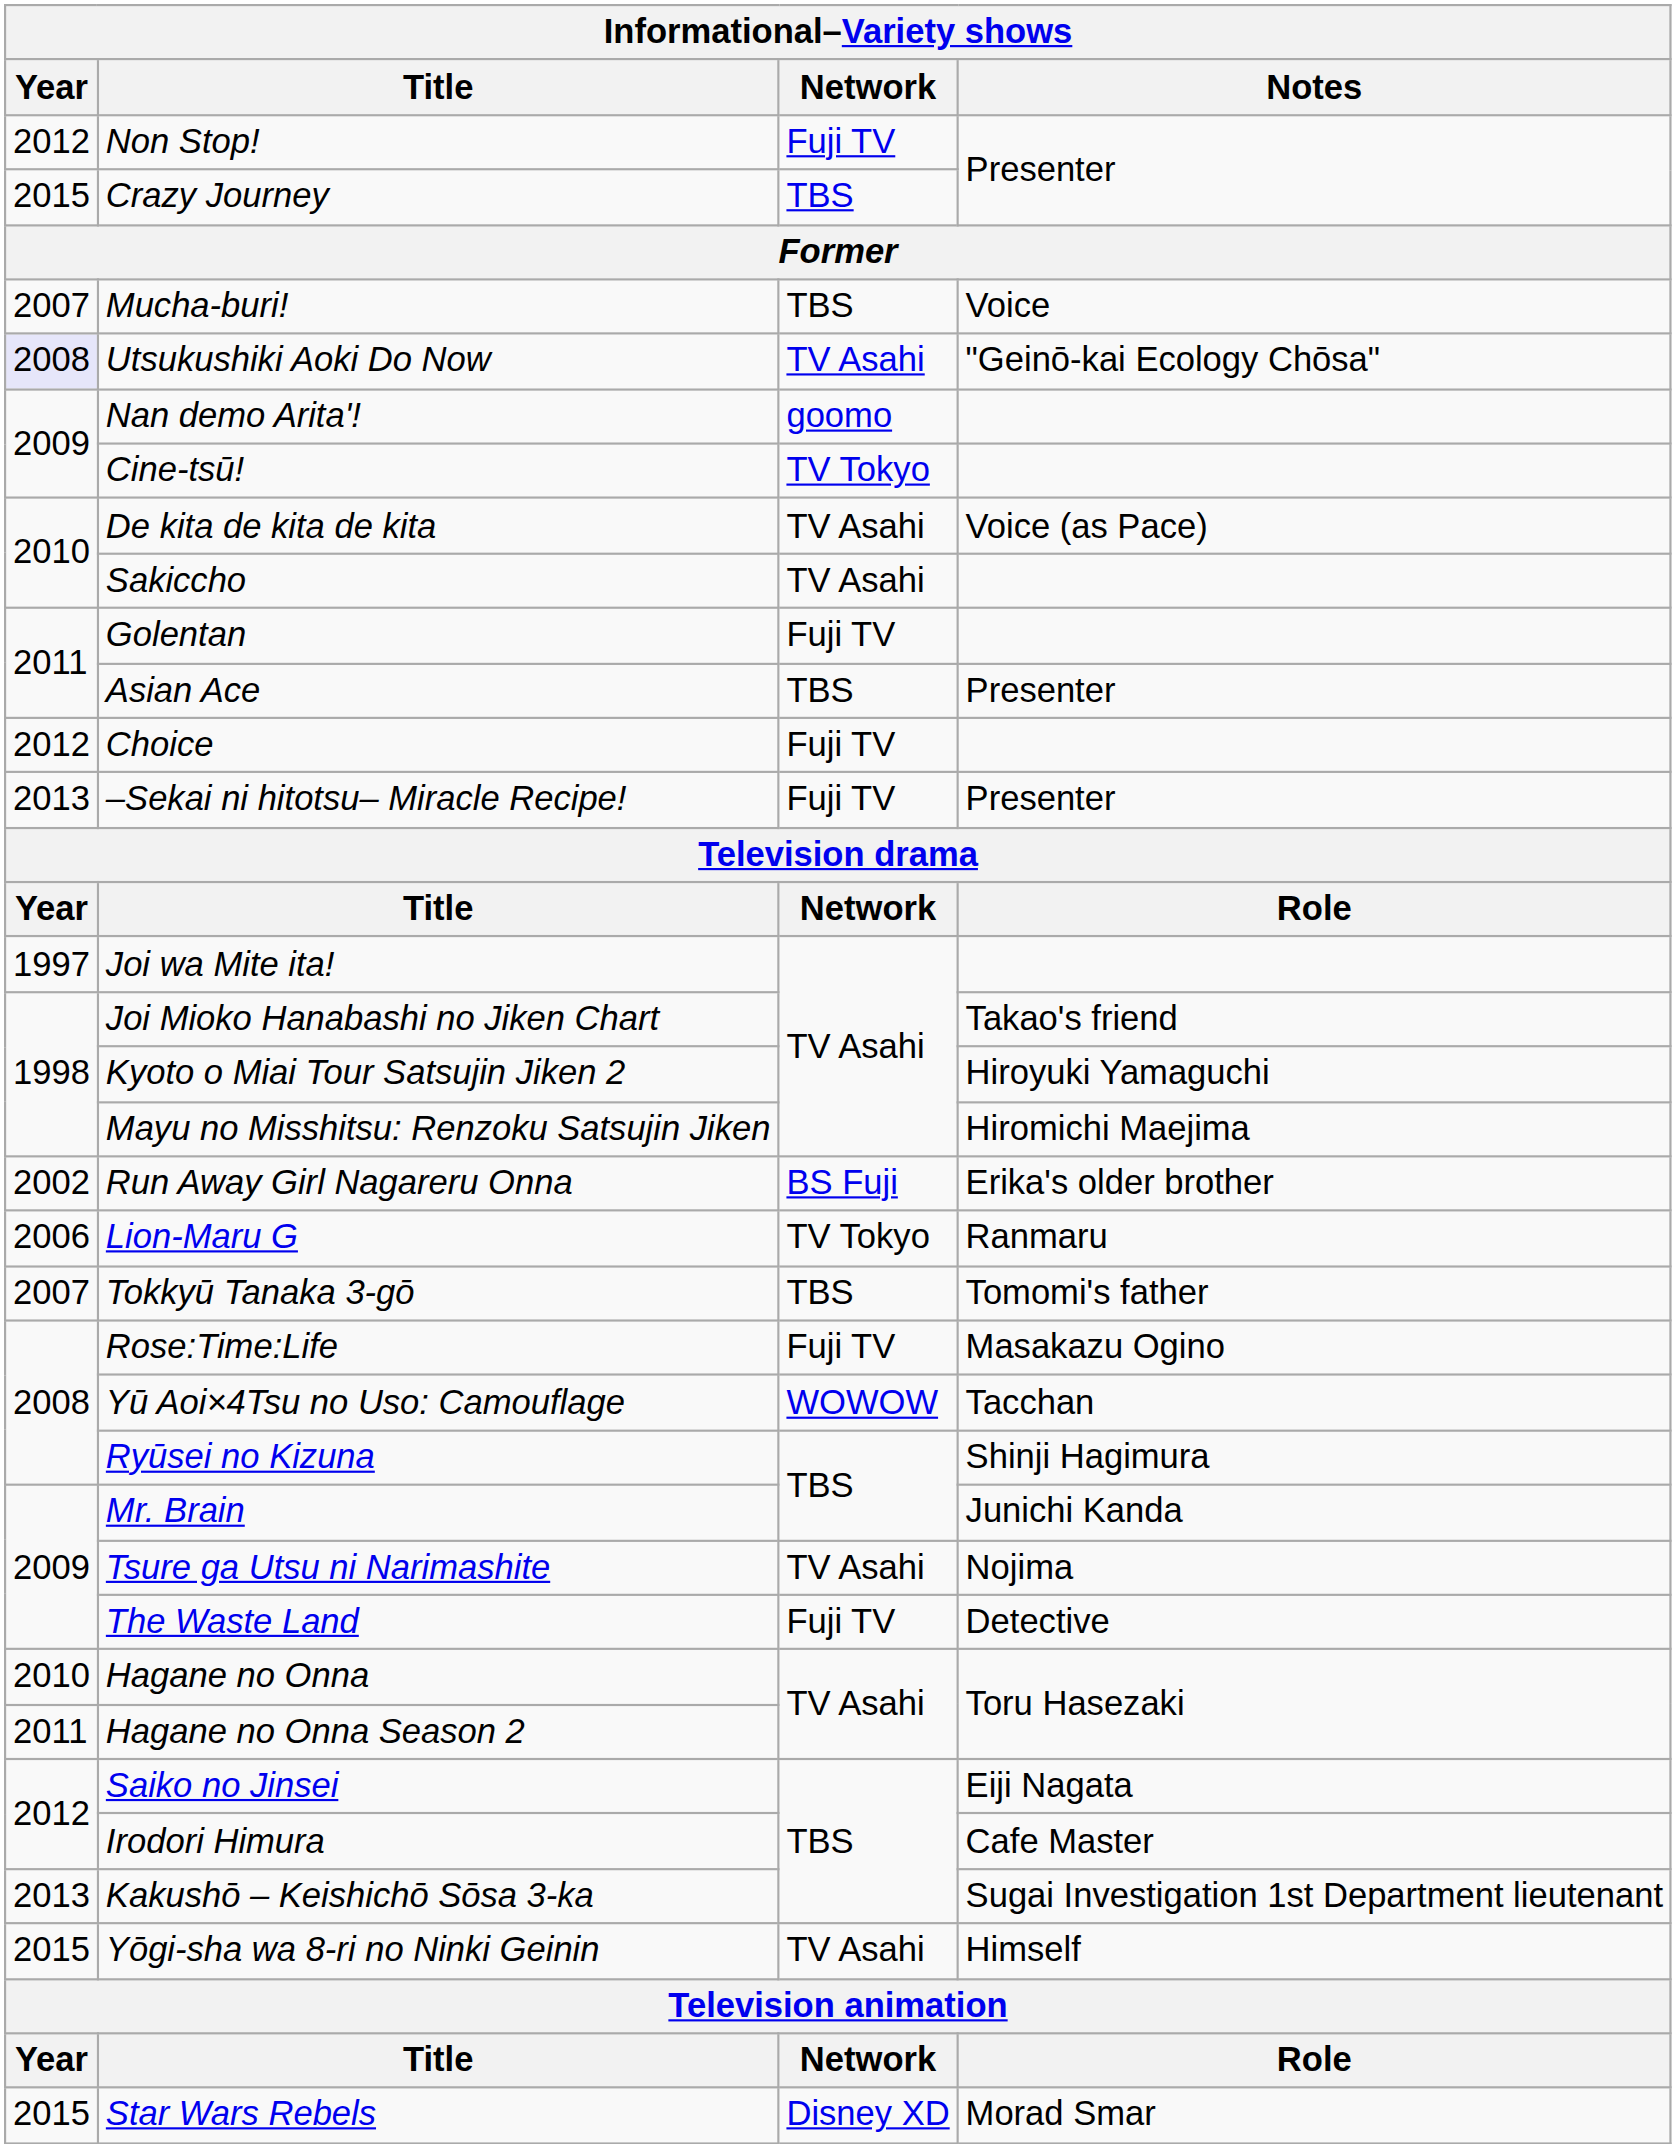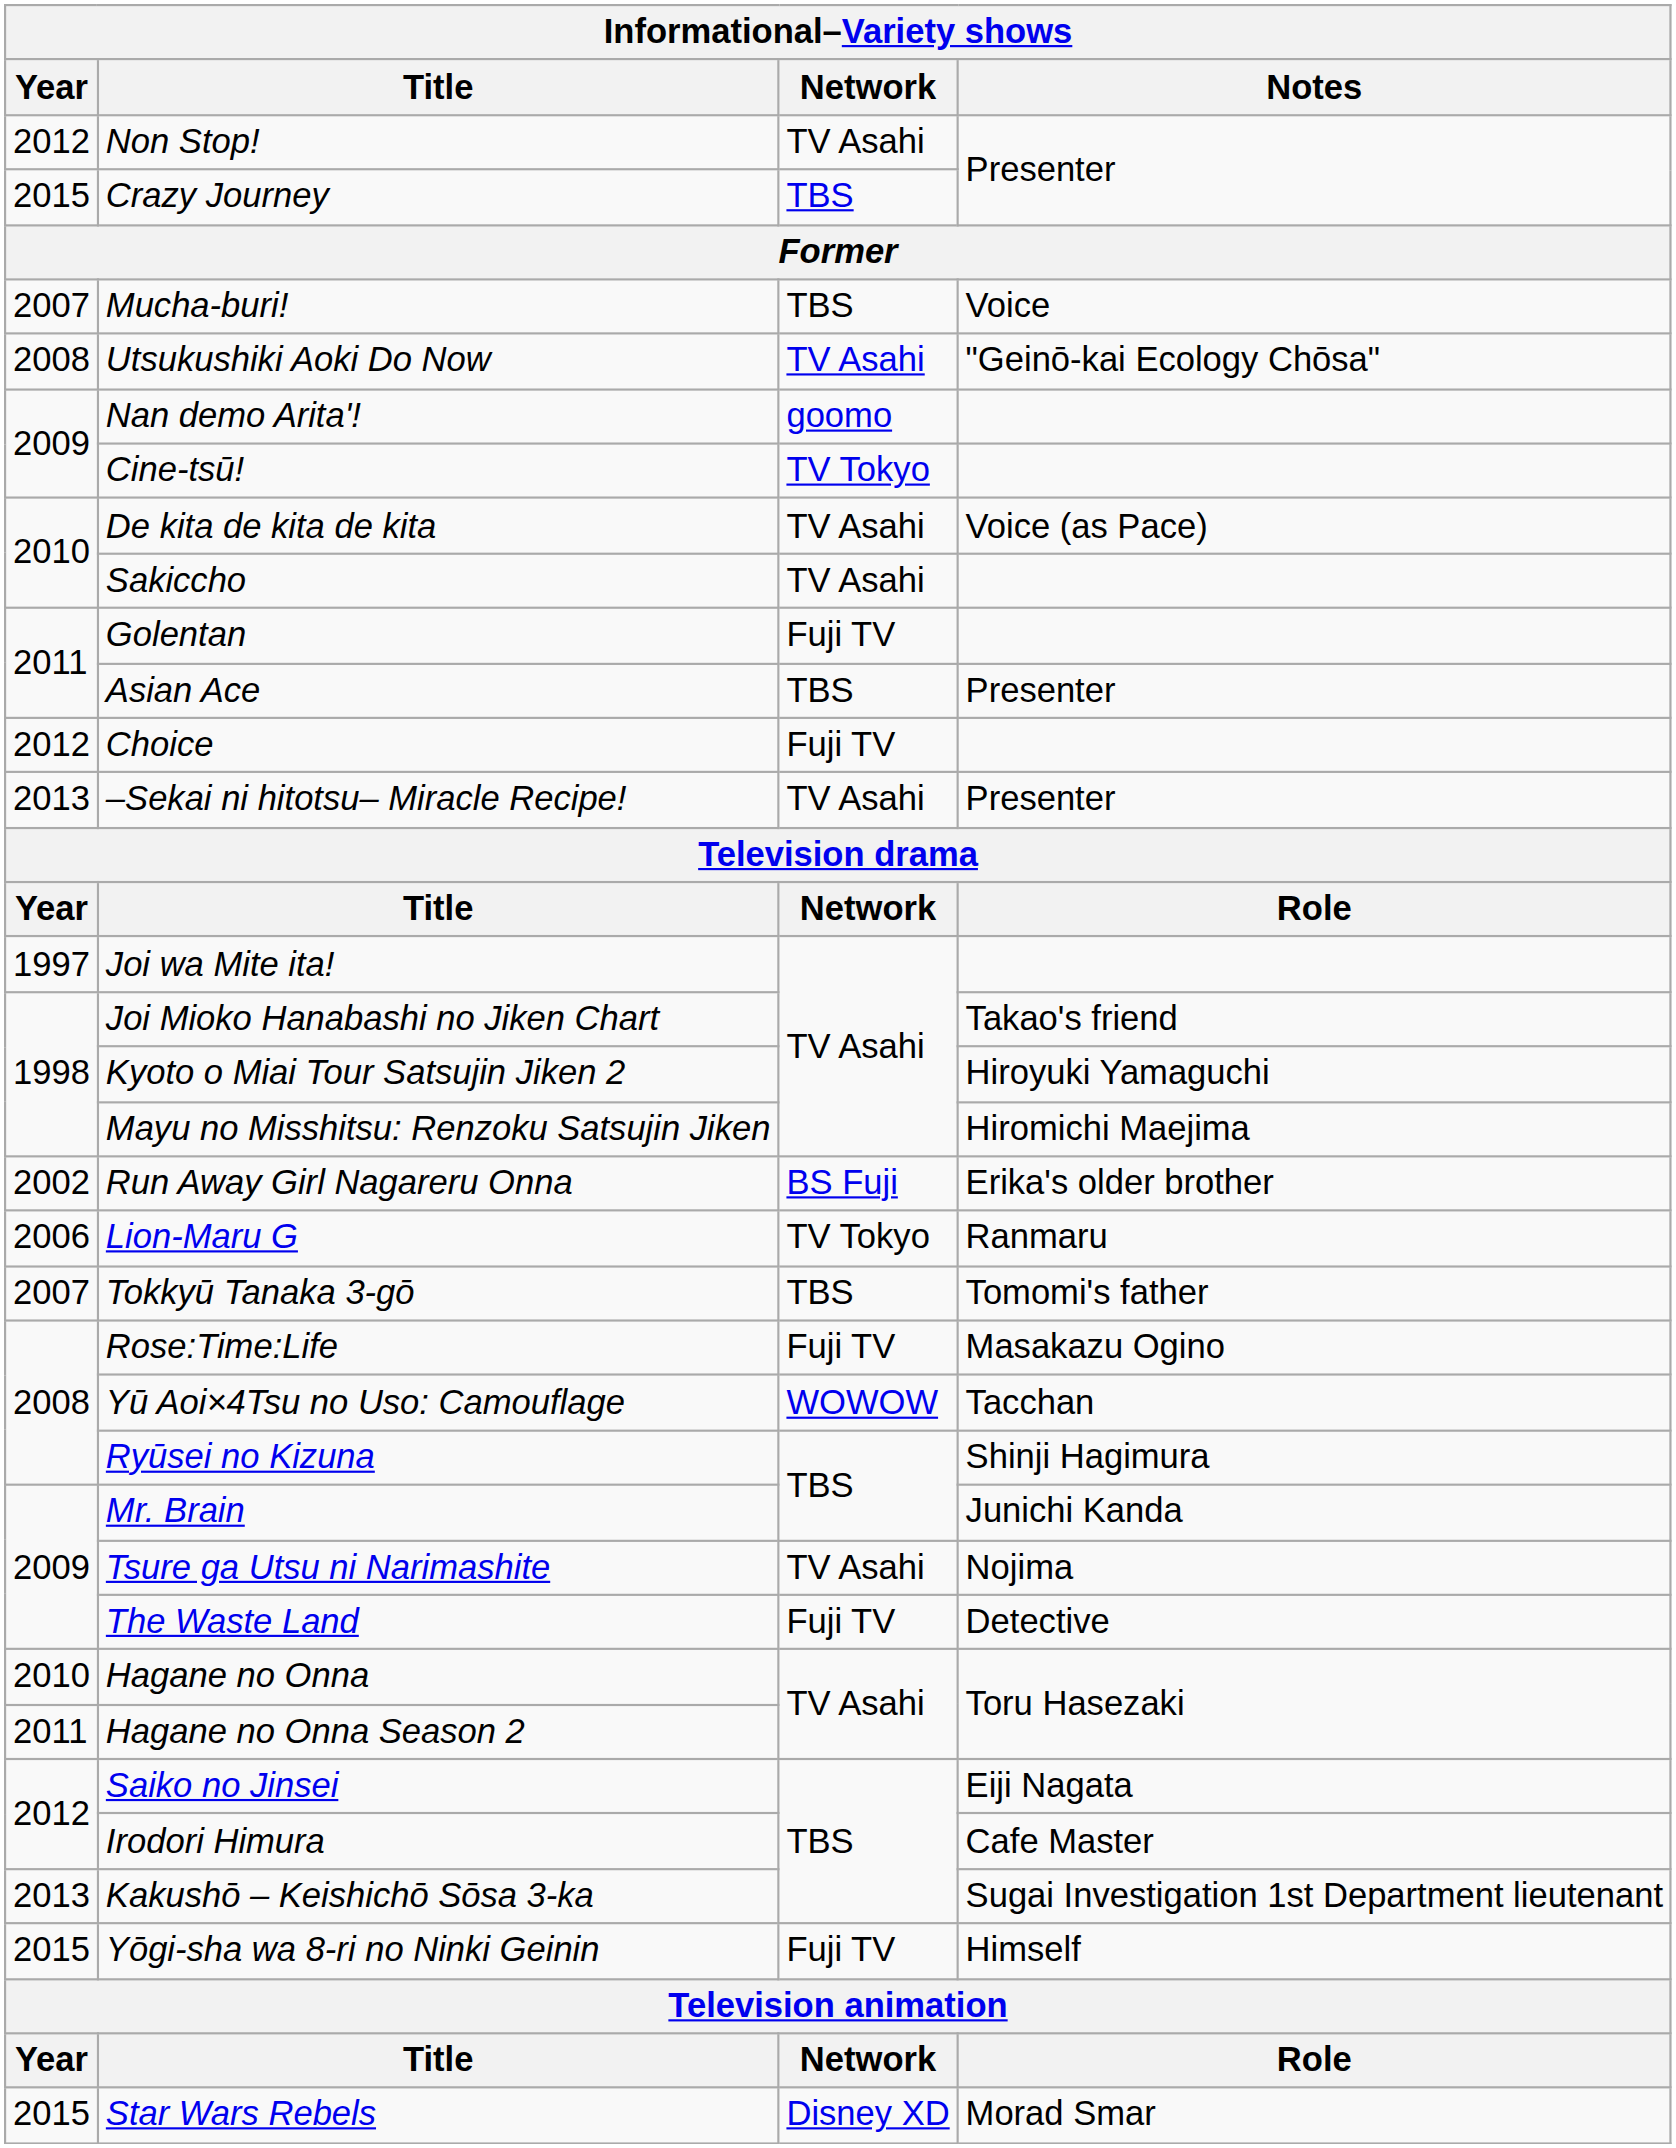 <table class="wikitable">
 <tr>
 <th colspan="4">Informational–<a href='#'>Variety shows</a></th>
 </tr>
 <tr>
 <th>Year</th>
 <th>Title</th>
 <th>Network</th>
 <th>Notes</th>
 </tr>
 <tr>
 <td>2012</td>
 <td><em>Non Stop!</em></td>
-<td><a href='#'>Fuji TV</a></td>
+<td>TV Asahi</td>
 <td rowspan="2">Presenter</td>
 </tr>
 <tr>
 <td>2015</td>
 <td><em>Crazy Journey</em></td>
 <td><a href='#'>TBS</a></td>
 </tr>
 <tr>
 <th colspan="4"><strong><em>Former</em></strong></th>
 </tr>
 <tr>
 <td>2007</td>
 <td><em>Mucha-buri!</em></td>
 <td>TBS</td>
 <td>Voice</td>
 </tr>
 <tr>
-<td style="background: lavender;">2008</td>
+<td>2008</td>
 <td><em>Utsukushiki Aoki Do Now</em></td>
 <td><a href='#'>TV Asahi</a></td>
 <td>"Geinō-kai Ecology Chōsa"</td>
 </tr>
 <tr>
 <td rowspan="2">2009</td>
 <td><em>Nan demo Arita'!</em></td>
 <td><a href='#'>goomo</a></td>
 <td></td>
 </tr>
 <tr>
 <td><em>Cine-tsū!</em></td>
 <td><a href='#'>TV Tokyo</a></td>
 <td></td>
 </tr>
 <tr>
 <td rowspan="2">2010</td>
 <td><em>De kita de kita de kita</em></td>
 <td>TV Asahi</td>
 <td>Voice (as Pace)</td>
 </tr>
 <tr>
 <td><em>Sakiccho</em></td>
 <td>TV Asahi</td>
 <td></td>
 </tr>
 <tr>
 <td rowspan="2">2011</td>
 <td><em>Golentan</em></td>
 <td>Fuji TV</td>
 <td></td>
 </tr>
 <tr>
 <td><em>Asian Ace</em></td>
 <td>TBS</td>
 <td>Presenter</td>
 </tr>
 <tr>
 <td>2012</td>
 <td><em>Choice</em></td>
 <td>Fuji TV</td>
 <td></td>
 </tr>
 <tr>
 <td>2013</td>
 <td><em>–Sekai ni hitotsu– Miracle Recipe!</em></td>
-<td>Fuji TV</td>
+<td>TV Asahi</td>
 <td>Presenter</td>
 </tr>
 <tr>
 <th colspan="4"><strong><a href='#'>Television drama</a></strong></th>
 </tr>
 <tr>
 <th>Year</th>
 <th>Title</th>
 <th>Network</th>
 <th>Role</th>
 </tr>
 <tr>
 <td>1997</td>
 <td><em>Joi wa Mite ita!</em></td>
 <td rowspan="4">TV Asahi</td>
 <td></td>
 </tr>
 <tr>
 <td rowspan="3">1998</td>
 <td><em>Joi Mioko Hanabashi no Jiken Chart</em></td>
 <td>Takao's friend</td>
 </tr>
 <tr>
 <td><em>Kyoto o Miai Tour Satsujin Jiken 2</em></td>
 <td>Hiroyuki Yamaguchi</td>
 </tr>
 <tr>
 <td><em>Mayu no Misshitsu: Renzoku Satsujin Jiken</em></td>
 <td>Hiromichi Maejima</td>
 </tr>
 <tr>
 <td>2002</td>
 <td><em>Run Away Girl Nagareru Onna</em></td>
 <td><a href='#'>BS Fuji</a></td>
 <td>Erika's older brother</td>
 </tr>
 <tr>
 <td>2006</td>
 <td><em><a href='#'>Lion-Maru G</a></em></td>
 <td>TV Tokyo</td>
 <td>Ranmaru</td>
 </tr>
 <tr>
 <td>2007</td>
 <td><em>Tokkyū Tanaka 3-gō</em></td>
 <td>TBS</td>
 <td>Tomomi's father</td>
 </tr>
 <tr>
 <td rowspan="3">2008</td>
 <td><em>Rose:Time:Life</em></td>
 <td>Fuji TV</td>
 <td>Masakazu Ogino</td>
 </tr>
 <tr>
 <td><em>Yū Aoi×4Tsu no Uso: Camouflage</em></td>
 <td><a href='#'>WOWOW</a></td>
 <td>Tacchan</td>
 </tr>
 <tr>
 <td><em><a href='#'>Ryūsei no Kizuna</a></em></td>
 <td rowspan="2">TBS</td>
 <td>Shinji Hagimura</td>
 </tr>
 <tr>
 <td rowspan="3">2009</td>
 <td><em><a href='#'>Mr. Brain</a></em></td>
 <td>Junichi Kanda</td>
 </tr>
 <tr>
 <td><em><a href='#'>Tsure ga Utsu ni Narimashite</a></em></td>
 <td>TV Asahi</td>
 <td>Nojima</td>
 </tr>
 <tr>
 <td><em><a href='#'>The Waste Land</a></em></td>
 <td>Fuji TV</td>
 <td>Detective</td>
 </tr>
 <tr>
 <td>2010</td>
 <td><em>Hagane no Onna</em></td>
 <td rowspan="2">TV Asahi</td>
 <td rowspan="2">Toru Hasezaki</td>
 </tr>
 <tr>
 <td>2011</td>
 <td><em>Hagane no Onna Season 2</em></td>
 </tr>
 <tr>
 <td rowspan="2">2012</td>
 <td><em><a href='#'>Saiko no Jinsei</a></em></td>
 <td rowspan="3">TBS</td>
 <td>Eiji Nagata</td>
 </tr>
 <tr>
 <td><em>Irodori Himura</em></td>
 <td>Cafe Master</td>
 </tr>
 <tr>
 <td>2013</td>
 <td><em>Kakushō – Keishichō Sōsa 3-ka</em></td>
 <td>Sugai Investigation 1st Department lieutenant</td>
 </tr>
 <tr>
 <td>2015</td>
 <td><em>Yōgi-sha wa 8-ri no Ninki Geinin</em></td>
-<td>TV Asahi</td>
+<td>Fuji TV</td>
 <td>Himself</td>
 </tr>
 <tr>
 <th colspan="4"><strong><a href='#'>Television animation</a></strong></th>
 </tr>
 <tr>
 <th>Year</th>
 <th>Title</th>
 <th>Network</th>
 <th>Role</th>
 </tr>
 <tr>
 <td>2015</td>
 <td><em><a href='#'>Star Wars Rebels</a></em></td>
 <td><a href='#'>Disney XD</a></td>
 <td>Morad Smar</td>
 </tr>
 </table>
